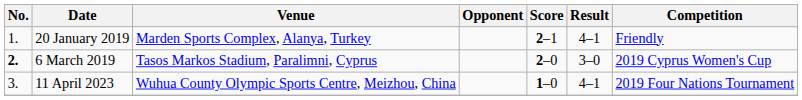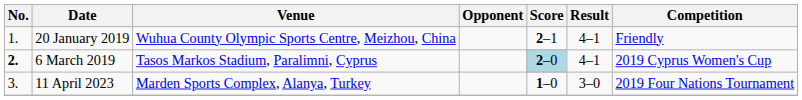 <table class="wikitable">
 <tr>
 <th>No.</th>
 <th>Date</th>
 <th>Venue</th>
 <th>Opponent</th>
 <th>Score</th>
 <th>Result</th>
 <th>Competition</th>
 </tr>
 <tr>
 <td>1.</td>
 <td>20 January 2019</td>
-<td><a href='#'>Marden Sports Complex</a>, <a href='#'>Alanya</a>, <a href='#'>Turkey</a></td>
+<td><a href='#'>Wuhua County Olympic Sports Centre</a>, <a href='#'>Meizhou</a>, <a href='#'>China</a></td>
 <td></td>
 <td align=center><strong>2</strong>–1</td>
 <td align=center>4–1</td>
 <td><a href='#'>Friendly</a></td>
 </tr>
 <tr>
 <td><strong>2.</strong></td>
 <td>6 March 2019</td>
 <td><a href='#'>Tasos Markos Stadium</a>, <a href='#'>Paralimni</a>, <a href='#'>Cyprus</a></td>
 <td></td>
-<td align=center><strong>2</strong>–0</td>
-<td align=center>3–0</td>
+<td align=center style="background: lightblue;"><strong>2</strong>–0</td>
+<td align=center>4–1</td>
 <td><a href='#'>2019 Cyprus Women's Cup</a></td>
 </tr>
 <tr>
 <td>3.</td>
 <td>11 April 2023</td>
-<td><a href='#'>Wuhua County Olympic Sports Centre</a>, <a href='#'>Meizhou</a>, <a href='#'>China</a></td>
+<td><a href='#'>Marden Sports Complex</a>, <a href='#'>Alanya</a>, <a href='#'>Turkey</a></td>
 <td></td>
 <td align=center><strong>1</strong>–0</td>
-<td align=center>4–1</td>
+<td align=center>3–0</td>
 <td><a href='#'>2019 Four Nations Tournament</a></td>
 </tr>
 <tr>
 </tr>
 </table>
